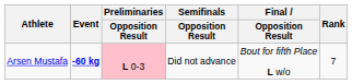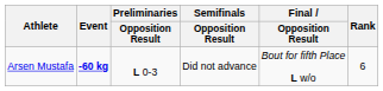 <table class="wikitable" style="font-size:90%;">
 <tr>
 <th rowspan=2>Athlete</th>
 <th rowspan=2>Event</th>
 <th>Preliminaries</th>
 <th>Semifinals</th>
 <th>Final / </th>
 <th rowspan=2>Rank</th>
 </tr>
 <tr style="font-size:95%">
 <th>Opposition<br>Result</th>
 <th>Opposition<br>Result</th>
 <th>Opposition<br>Result</th>
 </tr>
 <tr align=center>
 <td align=left><a href='#'>Arsen Mustafa</a></td>
 <td align=left><strong><a href='#'>-60 kg</a></strong></td>
-<td style="background: pink;"><br> <strong>L</strong> 0-3</td>
+<td><br> <strong>L</strong> 0-3</td>
 <td>Did not advance</td>
 <td><em>Bout for fifth Place</em><br><br><strong>L</strong> w/o</td>
-<td>7</td>
+<td>6</td>
 </tr>
 </table>
